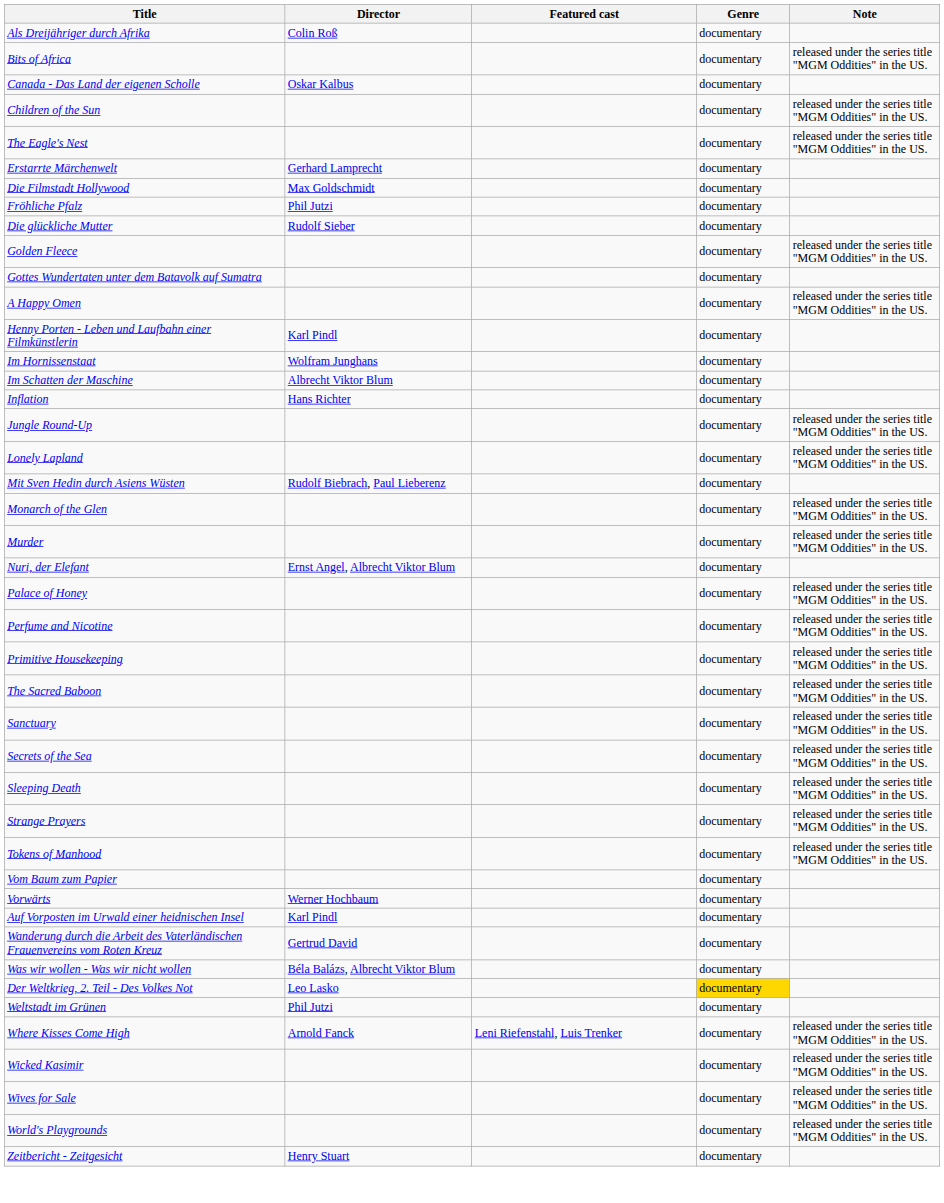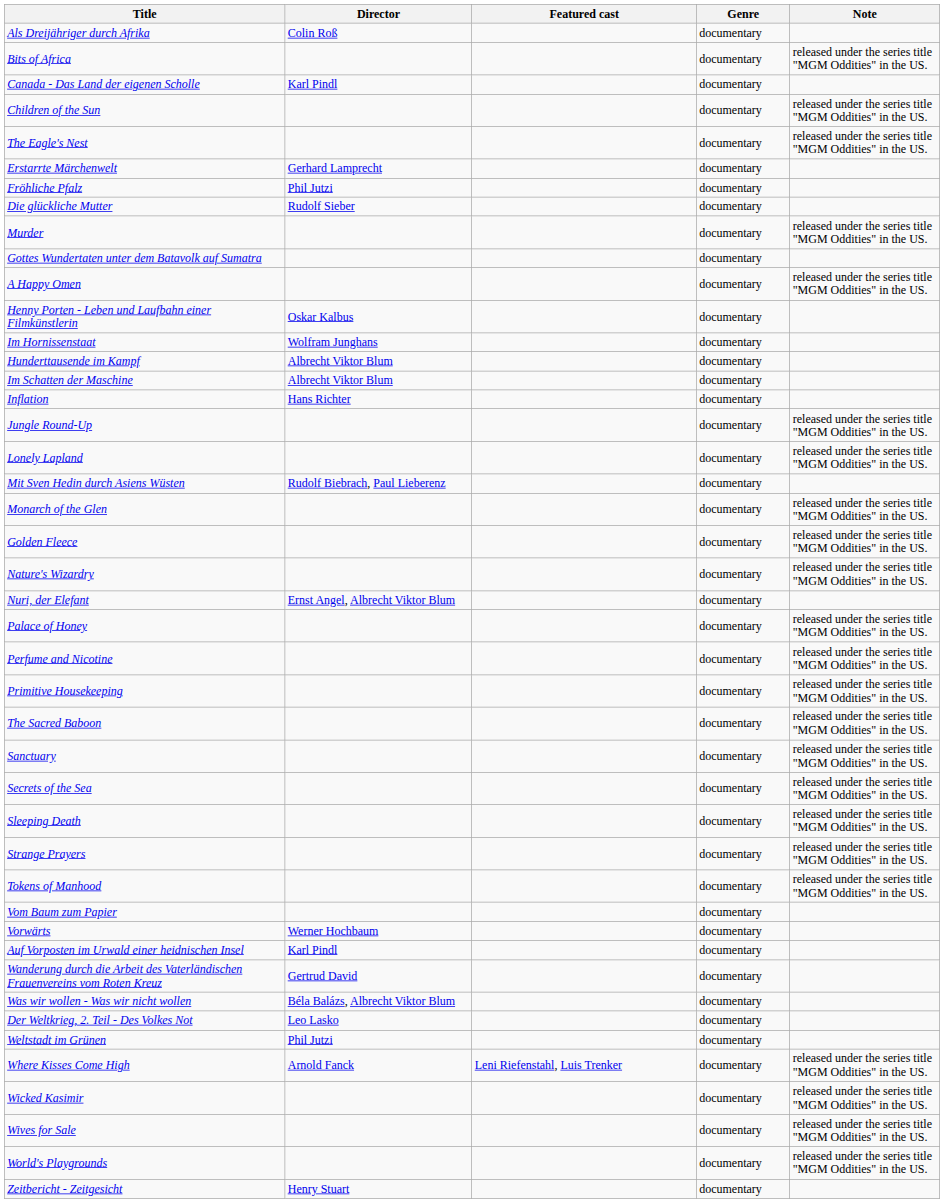 <table class="wikitable">
 <tr>
 <th style="width:30%;">Title</th>
 <th style="width:20%;">Director</th>
 <th style="width:24%;">Featured cast</th>
 <th style="width:10%;">Genre</th>
 <th style="width:20%;">Note</th>
 </tr>
 <tr>
 <td><em><a href='#'>Als Dreijähriger durch Afrika</a></em></td>
 <td><a href='#'>Colin Roß</a></td>
 <td></td>
 <td>documentary</td>
 <td></td>
 </tr>
 <tr>
 <td><em><a href='#'>Bits of Africa</a></em></td>
 <td></td>
 <td></td>
 <td>documentary</td>
 <td>released under the series title "MGM Oddities" in the US.</td>
 </tr>
 <tr>
 <td><em><a href='#'>Canada - Das Land der eigenen Scholle</a></em></td>
-<td><a href='#'>Oskar Kalbus </a></td>
+<td><a href='#'>Karl Pindl</a></td>
 <td></td>
 <td>documentary</td>
 <td></td>
 </tr>
 <tr>
 <td><em><a href='#'>Children of the Sun</a></em></td>
 <td></td>
 <td></td>
 <td>documentary</td>
 <td>released under the series title "MGM Oddities" in the US.</td>
 </tr>
 <tr>
 <td><em><a href='#'>The Eagle's Nest</a></em></td>
 <td></td>
 <td></td>
 <td>documentary</td>
 <td>released under the series title "MGM Oddities" in the US.</td>
 </tr>
 <tr>
 <td><em><a href='#'>Erstarrte Märchenwelt</a></em></td>
 <td><a href='#'>Gerhard Lamprecht</a></td>
 <td></td>
 <td>documentary</td>
 <td></td>
 </tr>
 <tr>
-<td><em><a href='#'>Die Filmstadt Hollywood </a></em></td>
-<td><a href='#'>Max Goldschmidt </a></td>
-<td></td>
-<td>documentary</td>
-<td></td>
-</tr>
-<tr>
 <td><em><a href='#'>Fröhliche Pfalz</a></em></td>
 <td><a href='#'>Phil Jutzi</a></td>
 <td></td>
 <td>documentary</td>
 <td></td>
 </tr>
 <tr>
 <td><em><a href='#'>Die glückliche Mutter </a></em></td>
 <td><a href='#'>Rudolf Sieber</a></td>
 <td></td>
 <td>documentary</td>
 <td></td>
 </tr>
 <tr>
-<td><em><a href='#'>Golden Fleece</a></em></td>
+<td><em><a href='#'>Murder</a></em></td>
 <td></td>
 <td></td>
 <td>documentary</td>
 <td>released under the series title "MGM Oddities" in the US.</td>
 </tr>
 <tr>
 <td><em><a href='#'>Gottes Wundertaten unter dem Batavolk auf Sumatra</a></em></td>
 <td></td>
 <td></td>
 <td>documentary</td>
 <td></td>
 </tr>
 <tr>
 <td><em><a href='#'>A Happy Omen</a></em></td>
 <td></td>
 <td></td>
 <td>documentary</td>
 <td>released under the series title "MGM Oddities" in the US.</td>
 </tr>
 <tr>
 <td><em><a href='#'>Henny Porten - Leben und Laufbahn einer Filmkünstlerin</a></em></td>
-<td><a href='#'>Karl Pindl</a></td>
+<td><a href='#'>Oskar Kalbus </a></td>
 <td></td>
 <td>documentary</td>
 <td></td>
 </tr>
 <tr>
 <td><em><a href='#'>Im Hornissenstaat</a></em></td>
 <td><a href='#'>Wolfram Junghans</a></td>
+<td></td>
+<td>documentary</td>
+<td></td>
+</tr>
+<tr>
+<td><em><a href='#'>Hunderttausende im Kampf</a></em></td>
+<td><a href='#'>Albrecht Viktor Blum</a></td>
 <td></td>
 <td>documentary</td>
 <td></td>
 </tr>
 <tr>
 <td><em><a href='#'>Im Schatten der Maschine</a></em></td>
 <td><a href='#'>Albrecht Viktor Blum</a></td>
 <td></td>
 <td>documentary</td>
 <td></td>
 </tr>
 <tr>
 <td><em><a href='#'>Inflation</a></em></td>
 <td><a href='#'>Hans Richter</a></td>
 <td></td>
 <td>documentary</td>
 <td></td>
 </tr>
 <tr>
 <td><em><a href='#'>Jungle Round-Up</a></em></td>
 <td></td>
 <td></td>
 <td>documentary</td>
 <td>released under the series title "MGM Oddities" in the US.</td>
 </tr>
 <tr>
 <td><em><a href='#'>Lonely Lapland</a></em></td>
 <td></td>
 <td></td>
 <td>documentary</td>
 <td>released under the series title "MGM Oddities" in the US.</td>
 </tr>
 <tr>
 <td><em><a href='#'>Mit Sven Hedin durch Asiens Wüsten </a></em></td>
 <td><a href='#'>Rudolf Biebrach</a>, <a href='#'>Paul Lieberenz</a></td>
 <td></td>
 <td>documentary</td>
 <td></td>
 </tr>
 <tr>
 <td><em><a href='#'>Monarch of the Glen</a></em></td>
 <td></td>
 <td></td>
 <td>documentary</td>
 <td>released under the series title "MGM Oddities" in the US.</td>
 </tr>
 <tr>
-<td><em><a href='#'>Murder</a></em></td>
+<td><em><a href='#'>Golden Fleece</a></em></td>
+<td></td>
+<td></td>
+<td>documentary</td>
+<td>released under the series title "MGM Oddities" in the US.</td>
+</tr>
+<tr>
+<td><em><a href='#'>Nature's Wizardry</a></em></td>
 <td></td>
 <td></td>
 <td>documentary</td>
 <td>released under the series title "MGM Oddities" in the US.</td>
 </tr>
 <tr>
 <td><em><a href='#'>Nuri, der Elefant</a></em></td>
 <td><a href='#'>Ernst Angel</a>, <a href='#'>Albrecht Viktor Blum</a></td>
 <td></td>
 <td>documentary</td>
 <td></td>
 </tr>
 <tr>
 <td><em><a href='#'>Palace of Honey</a></em></td>
 <td></td>
 <td></td>
 <td>documentary</td>
 <td>released under the series title "MGM Oddities" in the US.</td>
 </tr>
 <tr>
 <td><em><a href='#'>Perfume and Nicotine</a></em></td>
 <td></td>
 <td></td>
 <td>documentary</td>
 <td>released under the series title "MGM Oddities" in the US.</td>
 </tr>
 <tr>
 <td><em><a href='#'>Primitive Housekeeping</a></em></td>
 <td></td>
 <td></td>
 <td>documentary</td>
 <td>released under the series title "MGM Oddities" in the US.</td>
 </tr>
 <tr>
 <td><em><a href='#'>The Sacred Baboon</a></em></td>
 <td></td>
 <td></td>
 <td>documentary</td>
 <td>released under the series title "MGM Oddities" in the US.</td>
 </tr>
 <tr>
 <td><em><a href='#'>Sanctuary</a> </em></td>
 <td></td>
 <td></td>
 <td>documentary</td>
 <td>released under the series title "MGM Oddities" in the US.</td>
 </tr>
 <tr>
 <td><em><a href='#'>Secrets of the Sea</a></em></td>
 <td></td>
 <td></td>
 <td>documentary</td>
 <td>released under the series title "MGM Oddities" in the US.</td>
 </tr>
 <tr>
 <td><em><a href='#'>Sleeping Death</a></em></td>
 <td></td>
 <td></td>
 <td>documentary</td>
 <td>released under the series title "MGM Oddities" in the US.</td>
 </tr>
 <tr>
 <td><em><a href='#'>Strange Prayers</a></em></td>
 <td></td>
 <td></td>
 <td>documentary</td>
 <td>released under the series title "MGM Oddities" in the US.</td>
 </tr>
 <tr>
 <td><em><a href='#'>Tokens of Manhood</a></em></td>
 <td></td>
 <td></td>
 <td>documentary</td>
 <td>released under the series title "MGM Oddities" in the US.</td>
 </tr>
 <tr>
 <td><em><a href='#'>Vom Baum zum Papier</a></em></td>
 <td></td>
 <td></td>
 <td>documentary</td>
 <td></td>
 </tr>
 <tr>
 <td><em><a href='#'>Vorwärts</a></em></td>
 <td><a href='#'>Werner Hochbaum</a></td>
 <td></td>
 <td>documentary</td>
 <td></td>
 </tr>
 <tr>
 <td><em><a href='#'>Auf Vorposten im Urwald einer heidnischen Insel </a></em></td>
 <td><a href='#'>Karl Pindl</a></td>
 <td></td>
 <td>documentary</td>
 <td></td>
 </tr>
 <tr>
 <td><em><a href='#'>Wanderung durch die Arbeit des Vaterländischen Frauenvereins vom Roten Kreuz</a></em></td>
 <td><a href='#'>Gertrud David</a></td>
 <td></td>
 <td>documentary</td>
 <td></td>
 </tr>
 <tr>
 <td><em><a href='#'>Was wir wollen - Was wir nicht wollen</a></em></td>
 <td><a href='#'>Béla Balázs</a>, <a href='#'>Albrecht Viktor Blum</a></td>
 <td></td>
 <td>documentary</td>
 <td></td>
 </tr>
 <tr>
 <td><em><a href='#'>Der Weltkrieg, 2. Teil - Des Volkes Not</a></em></td>
 <td><a href='#'>Leo Lasko</a></td>
 <td></td>
-<td style="background: gold;">documentary</td>
+<td>documentary</td>
 <td></td>
 </tr>
 <tr>
 <td><em><a href='#'>Weltstadt im Grünen</a></em></td>
 <td><a href='#'>Phil Jutzi</a></td>
 <td></td>
 <td>documentary</td>
 <td></td>
 </tr>
 <tr>
 <td><em><a href='#'>Where Kisses Come High </a></em></td>
 <td><a href='#'>Arnold Fanck</a></td>
 <td><a href='#'>Leni Riefenstahl</a>, <a href='#'>Luis Trenker</a></td>
 <td>documentary</td>
 <td>released under the series title "MGM Oddities" in the US.</td>
 </tr>
 <tr>
 <td><em><a href='#'>Wicked Kasimir</a></em></td>
 <td></td>
 <td></td>
 <td>documentary</td>
 <td>released under the series title "MGM Oddities" in the US.</td>
 </tr>
 <tr>
 <td><em><a href='#'>Wives for Sale</a></em></td>
 <td></td>
 <td></td>
 <td>documentary</td>
 <td>released under the series title "MGM Oddities" in the US.</td>
 </tr>
 <tr>
 <td><em><a href='#'>World's Playgrounds</a></em></td>
 <td></td>
 <td></td>
 <td>documentary</td>
 <td>released under the series title "MGM Oddities" in the US.</td>
 </tr>
 <tr>
 <td><em><a href='#'>Zeitbericht - Zeitgesicht</a></em></td>
 <td><a href='#'>Henry Stuart</a></td>
 <td></td>
 <td>documentary</td>
 <td></td>
 </tr>
 </table>
